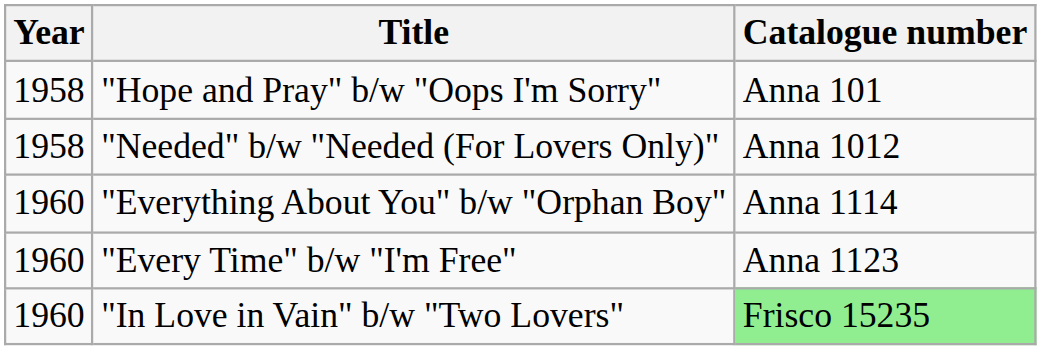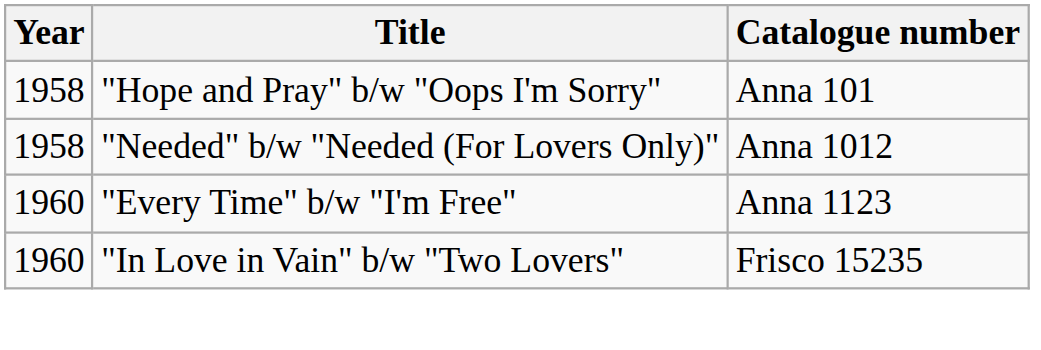 <table class="wikitable">
 <tr>
 <th>Year</th>
 <th>Title</th>
 <th>Catalogue number</th>
 </tr>
 <tr>
 <td>1958</td>
 <td>"Hope and Pray" b/w "Oops I'm Sorry"</td>
 <td>Anna 101</td>
 </tr>
 <tr>
 <td>1958</td>
 <td>"Needed" b/w "Needed (For Lovers Only)"</td>
 <td>Anna 1012</td>
 </tr>
 <tr>
 <td>1960</td>
-<td>"Everything About You" b/w "Orphan Boy"</td>
-<td>Anna 1114</td>
-</tr>
-<tr>
-<td>1960</td>
 <td>"Every Time" b/w "I'm Free"</td>
 <td>Anna 1123</td>
 </tr>
 <tr>
 <td>1960</td>
 <td>"In Love in Vain" b/w "Two Lovers"</td>
-<td style="background: lightgreen;">Frisco 15235</td>
+<td>Frisco 15235</td>
 </tr>
 </table>
